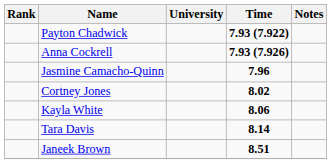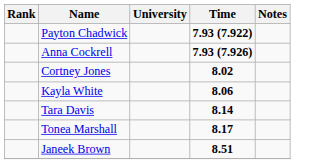 <table class="wikitable sortable" style="text-align:center">
 <tr>
 <th>Rank</th>
 <th>Name</th>
 <th>University</th>
 <th>Time</th>
 <th>Notes</th>
 </tr>
 <tr>
 <td></td>
 <td align=left><a href='#'>Payton Chadwick</a></td>
 <td></td>
 <td><strong>7.93  (7.922)</strong></td>
 <td></td>
 </tr>
 <tr>
 <td></td>
 <td align=left><a href='#'>Anna Cockrell</a></td>
 <td></td>
 <td><strong>7.93  (7.926)</strong></td>
-<td></td>
-</tr>
-<tr>
-<td></td>
-<td align=left><a href='#'>Jasmine Camacho-Quinn</a></td>
-<td></td>
-<td><strong>7.96</strong></td>
 <td></td>
 </tr>
 <tr>
 <td></td>
 <td align=left><a href='#'>Cortney Jones</a></td>
 <td></td>
 <td><strong>8.02</strong></td>
 <td></td>
 </tr>
 <tr>
 <td></td>
 <td align=left><a href='#'>Kayla White</a></td>
 <td></td>
 <td><strong>8.06</strong></td>
 <td></td>
 </tr>
 <tr>
 <td></td>
 <td align=left><a href='#'>Tara Davis</a></td>
 <td></td>
 <td><strong>8.14</strong></td>
 <td></td>
 </tr>
 <tr>
 <td></td>
+<td align=left><a href='#'>Tonea Marshall</a></td>
+<td></td>
+<td><strong>8.17</strong></td>
+<td></td>
+</tr>
+<tr>
+<td></td>
 <td align=left><a href='#'>Janeek Brown</a></td>
 <td></td>
 <td><strong>8.51</strong></td>
 <td></td>
 </tr>
 <tr>
 </tr>
 </table>
